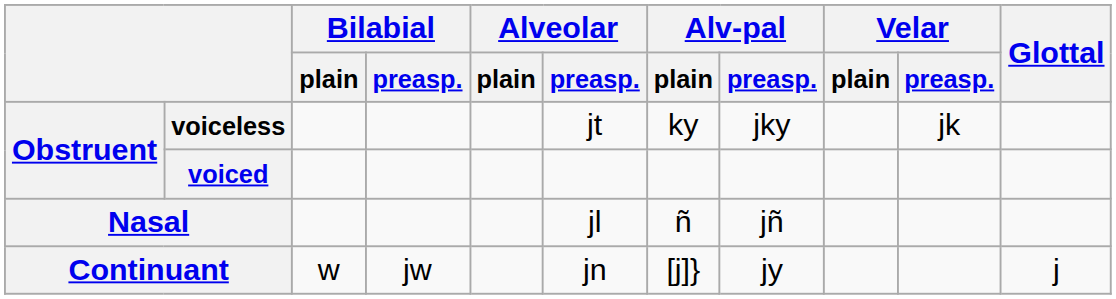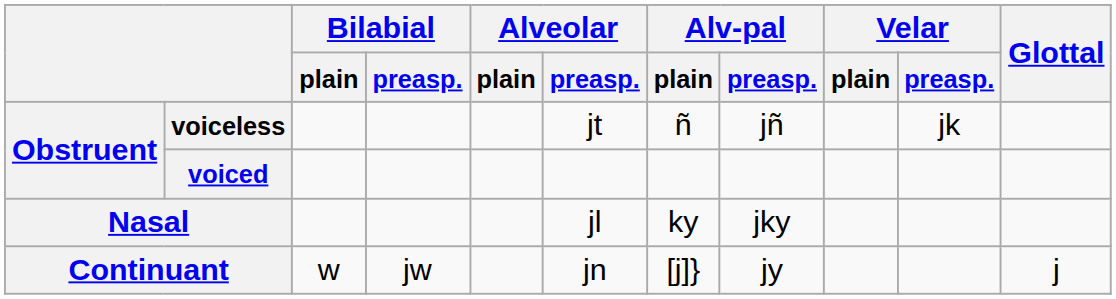 <table class="wikitable" style="text-align:center">
 <tr>
 <th colspan="2" rowspan="2"></th>
 <th colspan="2"><a href='#'>Bilabial</a></th>
 <th colspan="2"><a href='#'>Alveolar</a></th>
 <th colspan="2"><a href='#'>Alv-pal</a></th>
 <th colspan="2"><a href='#'>Velar</a></th>
 <th rowspan="2"><a href='#'>Glottal</a></th>
 </tr>
 <tr>
 <th><small>plain</small></th>
 <th><a href='#'><small>preasp.</small></a></th>
 <th><small>plain</small></th>
 <th><a href='#'><small>preasp.</small></a></th>
 <th><small>plain</small></th>
 <th><a href='#'><small>preasp.</small></a></th>
 <th><small>plain</small></th>
 <th><a href='#'><small>preasp.</small></a></th>
 </tr>
 <tr align="center">
 <th rowspan="2" align="left"><a href='#'>Obstruent</a></th>
 <th><small>voiceless</small></th>
 <td></td>
 <td></td>
 <td></td>
 <td>jt </td>
-<td>ky </td>
-<td>jky </td>
+<td>ñ </td>
+<td>jñ </td>
 <td></td>
 <td>jk </td>
 <td></td>
 </tr>
 <tr align="center">
 <th><a href='#'><small>voiced</small></a></th>
 <td></td>
 <td></td>
 <td></td>
 <td></td>
 <td></td>
 <td></td>
 <td></td>
 <td></td>
 <td></td>
 </tr>
 <tr align="center">
 <th colspan="2" align="left"><a href='#'>Nasal</a></th>
 <td></td>
 <td></td>
 <td></td>
 <td>jl </td>
-<td>ñ </td>
-<td>jñ </td>
+<td>ky </td>
+<td>jky </td>
 <td></td>
 <td></td>
 <td></td>
 </tr>
 <tr align="center">
 <th colspan="2" align="left"><a href='#'>Continuant</a></th>
 <td {{IPA>w</td>
 <td>jw </td>
 <td></td>
 <td>jn </td>
 <td y {{IPA>[j]}</td>
 <td>jy </td>
 <td></td>
 <td></td>
 <td>j </td>
 </tr>
 </table>
